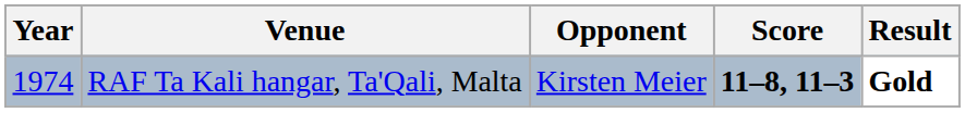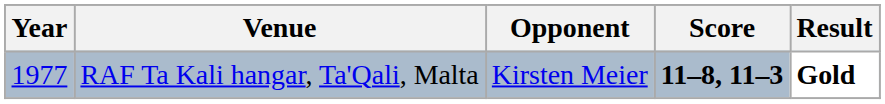 <table class="sortable wikitable" style="font-size: 90%;">
 <tr>
 <th>Year</th>
 <th>Venue</th>
 <th>Opponent</th>
 <th>Score</th>
 <th>Result</th>
 </tr>
 <tr style="background:#AABBCC">
-<td align="center"><a href='#'>1974</a></td>
+<td align="center"><a href='#'>1977</a></td>
 <td align="left"><a href='#'>RAF Ta Kali hangar</a>, <a href='#'>Ta'Qali</a>, Malta</td>
 <td align="left"> <a href='#'>Kirsten Meier</a></td>
 <td align="left"><strong>11–8, 11–3</strong></td>
 <td style="text-align:left; background:white"> <strong>Gold</strong></td>
 </tr>
 </table>
